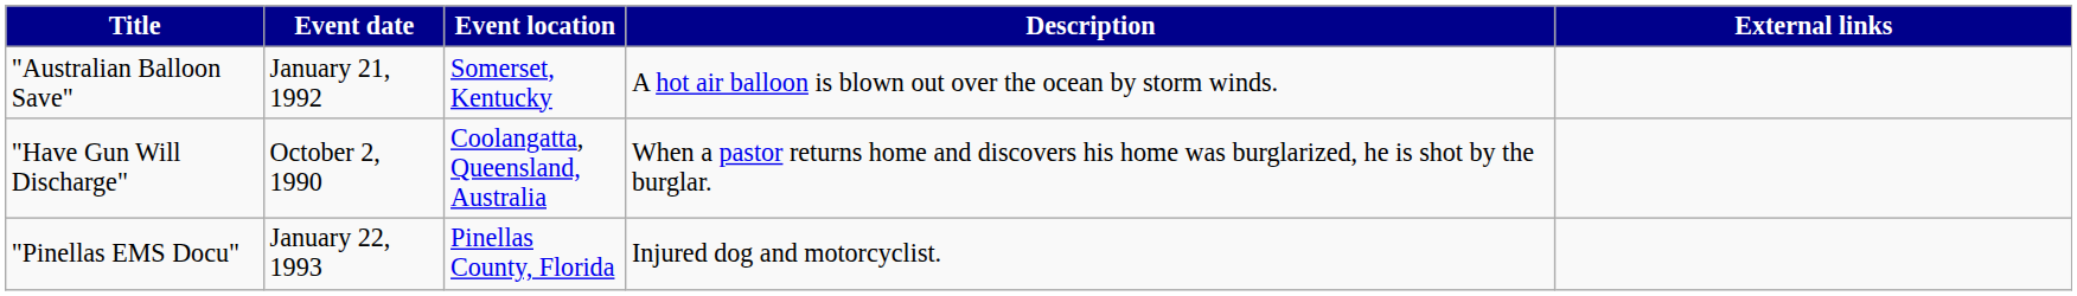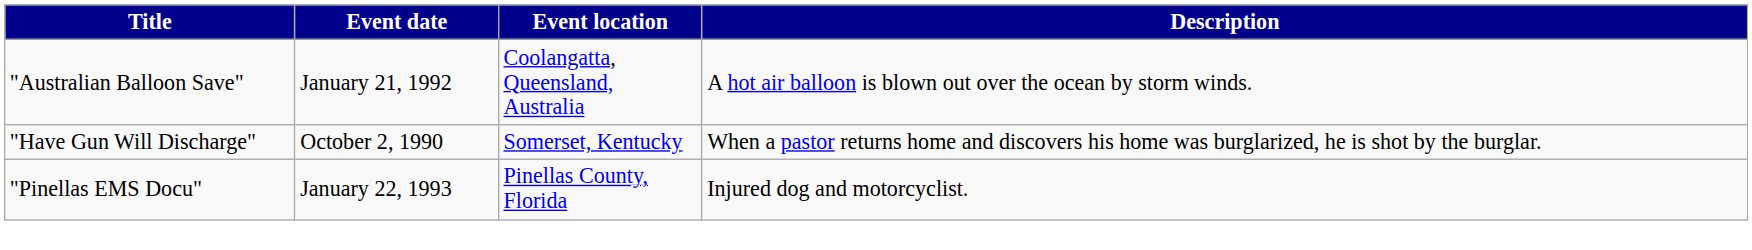 <table class="wikitable" style="width: 100%;">
 <tr>
 <th style="background: #00008B; color: #FFFFFF; width: 10%;">Title</th>
 <th style="background: #00008B; color: #FFFFFF; width: 7%;">Event date</th>
 <th style="background: #00008B; color: #FFFFFF; width: 7%;">Event location</th>
 <th style="background: #00008B; color: #FFFFFF; width: 36%;">Description</th>
-<th style="background: #00008B; color: #FFFFFF; width: 20%;">External links</th>
 </tr>
 <tr>
 <td>"Australian Balloon Save"</td>
 <td>January 21, 1992</td>
-<td><a href='#'>Somerset, Kentucky</a></td>
+<td><a href='#'>Coolangatta</a>, <a href='#'>Queensland, Australia</a></td>
 <td>A <a href='#'>hot air balloon</a> is blown out over the ocean by storm winds.</td>
-<td></td>
 </tr>
 <tr>
 <td>"Have Gun Will Discharge"</td>
 <td>October 2, 1990</td>
-<td><a href='#'>Coolangatta</a>, <a href='#'>Queensland, Australia</a></td>
+<td><a href='#'>Somerset, Kentucky</a></td>
 <td>When a <a href='#'>pastor</a> returns home and discovers his home was burglarized, he is shot by the burglar.</td>
-<td></td>
 </tr>
 <tr>
 <td>"Pinellas EMS Docu"</td>
 <td>January 22, 1993</td>
 <td><a href='#'>Pinellas County, Florida</a></td>
 <td>Injured dog and motorcyclist.</td>
-<td></td>
 </tr>
 </table>
